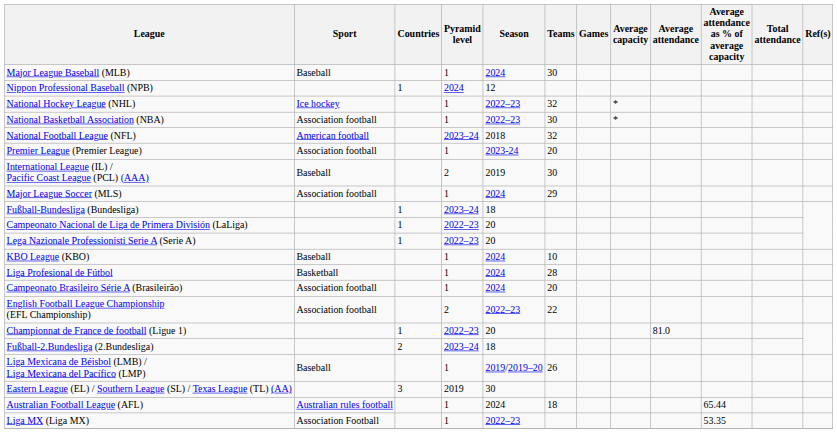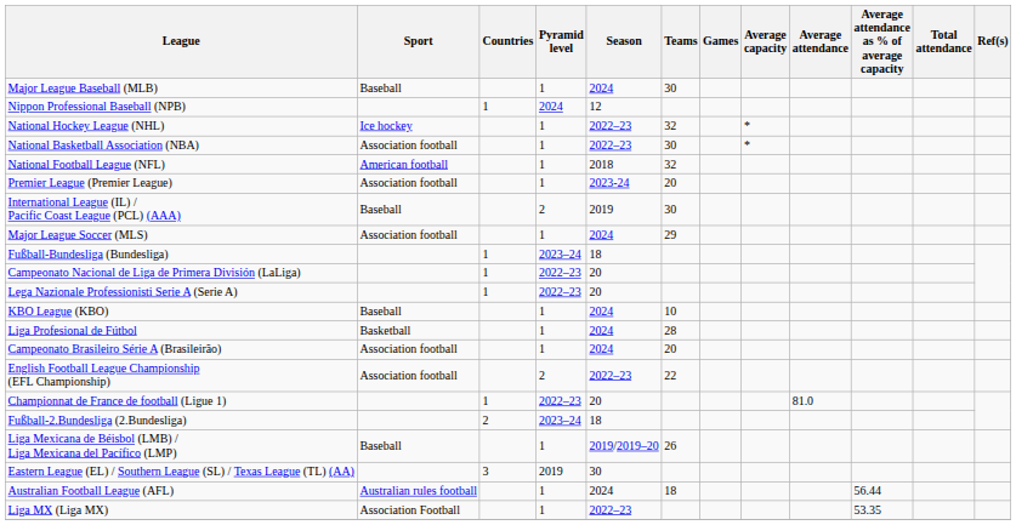 <table class="wikitable sortable">
 <tr>
 <th scope="col">League</th>
 <th scope="col">Sport</th>
 <th scope="col">Countries</th>
 <th scope="col">Pyramid<br>level</th>
 <th scope="col">Season</th>
 <th scope="col">Teams</th>
 <th scope="col">Games</th>
 <th scope="col">Average<br>capacity</th>
 <th scope="col">Average<br>attendance</th>
 <th scope="col">Average<br>attendance <br>as % of<br>average<br>capacity</th>
 <th scope="col">Total<br>attendance</th>
 <th scope="col">Ref(s)</th>
 </tr>
 <tr>
 <td><a href='#'>Major League Baseball</a> (MLB)</td>
 <td rowspan>Baseball</td>
 <td><br></td>
 <td>1</td>
 <td><a href='#'>2024</a></td>
 <td>30</td>
 <td></td>
 <td></td>
 <td></td>
 <td></td>
 <td></td>
 <td></td>
 </tr>
 <tr>
 <td><a href='#'>Nippon Professional Baseball</a> (NPB)</td>
 <td></td>
 <td>1</td>
 <td><a href='#'>2024</a></td>
 <td>12</td>
 <td></td>
 <td></td>
 <td></td>
 <td></td>
 <td></td>
 <td></td>
 </tr>
 <tr>
 <td><a href='#'>National Hockey League</a> (NHL)</td>
 <td><a href='#'>Ice hockey</a></td>
 <td><br></td>
 <td>1</td>
 <td><a href='#'>2022–23</a></td>
 <td>32</td>
 <td></td>
 <td> *</td>
 <td></td>
 <td></td>
 <td></td>
 <td></td>
 </tr>
 <tr>
 <td><a href='#'>National Basketball Association</a> (NBA)</td>
 <td>Association football</td>
 <td><br></td>
 <td>1</td>
 <td><a href='#'>2022–23</a></td>
 <td>30</td>
 <td></td>
 <td> *</td>
 <td></td>
 <td></td>
 <td></td>
 <td></td>
 </tr>
 <tr>
 <td><a href='#'>National Football League</a> (NFL)</td>
 <td><a href='#'>American football</a></td>
 <td></td>
-<td><a href='#'>2023–24</a></td>
+<td>1</td>
 <td>2018</td>
 <td>32</td>
 <td></td>
 <td></td>
 <td></td>
 <td></td>
 <td></td>
 <td></td>
 </tr>
 <tr>
 <td><a href='#'>Premier League</a> (Premier League)</td>
 <td>Association football</td>
 <td></td>
 <td>1</td>
 <td><a href='#'>2023-24</a></td>
 <td>20</td>
 <td></td>
 <td></td>
 <td></td>
 <td></td>
 <td></td>
 <td></td>
 </tr>
 <tr>
 <td><a href='#'>International League</a> (IL) /<br><a href='#'>Pacific Coast League</a> (PCL) <a href='#'>(AAA)</a></td>
 <td>Baseball</td>
 <td></td>
 <td>2</td>
 <td>2019</td>
 <td>30</td>
 <td></td>
 <td></td>
 <td></td>
 <td></td>
 <td></td>
 <td></td>
 </tr>
 <tr>
 <td><a href='#'>Major League Soccer</a> (MLS)</td>
 <td rowspan>Association football</td>
 <td><br></td>
 <td>1</td>
 <td><a href='#'>2024</a></td>
 <td>29</td>
 <td></td>
 <td></td>
 <td></td>
 <td></td>
 <td></td>
 <td></td>
 </tr>
 <tr>
 <td><a href='#'>Fußball-Bundesliga</a> (Bundesliga)</td>
 <td></td>
 <td>1</td>
 <td><a href='#'>2023–24</a></td>
 <td>18</td>
 <td></td>
 <td></td>
 <td></td>
 <td></td>
 <td></td>
 <td></td>
 </tr>
 <tr>
 <td><a href='#'>Campeonato Nacional de Liga de Primera División</a> (LaLiga)</td>
 <td></td>
 <td>1</td>
 <td><a href='#'>2022–23</a></td>
 <td>20</td>
 <td></td>
 <td></td>
 <td></td>
 <td></td>
 <td></td>
 <td></td>
 </tr>
 <tr>
 <td><a href='#'>Lega Nazionale Professionisti Serie A</a> (Serie A)</td>
 <td></td>
 <td>1</td>
 <td><a href='#'>2022–23</a></td>
 <td>20</td>
 <td></td>
 <td></td>
 <td></td>
 <td></td>
 <td></td>
 <td></td>
 </tr>
 <tr>
 <td><a href='#'>KBO League</a> (KBO)</td>
 <td>Baseball</td>
 <td></td>
 <td>1</td>
 <td><a href='#'>2024</a></td>
 <td>10</td>
 <td></td>
 <td></td>
 <td></td>
 <td></td>
 <td></td>
 <td></td>
 </tr>
 <tr>
 <td><a href='#'>Liga Profesional de Fútbol</a></td>
 <td>Basketball</td>
 <td></td>
 <td>1</td>
 <td><a href='#'>2024</a></td>
 <td>28</td>
 <td></td>
 <td></td>
 <td></td>
 <td></td>
 <td></td>
 <td></td>
 </tr>
 <tr>
 <td><a href='#'>Campeonato Brasileiro Série A</a> (Brasileirão)</td>
 <td rowspan>Association football</td>
 <td></td>
 <td>1</td>
 <td><a href='#'>2024</a></td>
 <td>20</td>
 <td></td>
 <td></td>
 <td></td>
 <td></td>
 <td></td>
 <td></td>
 </tr>
 <tr>
 <td><a href='#'>English Football League Championship</a><br>(EFL Championship)</td>
 <td rowspan>Association football</td>
 <td></td>
 <td>2</td>
 <td><a href='#'>2022–23</a></td>
 <td>22</td>
 <td></td>
 <td></td>
 <td></td>
 <td></td>
 <td></td>
 <td></td>
 </tr>
 <tr>
 <td><a href='#'>Championnat de France de football</a> (Ligue 1)</td>
 <td><br></td>
 <td>1</td>
 <td><a href='#'>2022–23</a></td>
 <td>20</td>
 <td></td>
 <td></td>
 <td></td>
 <td>81.0</td>
 <td></td>
 <td></td>
 </tr>
 <tr>
 <td><a href='#'>Fußball-2.Bundesliga</a> (2.Bundesliga)</td>
 <td></td>
 <td>2</td>
 <td><a href='#'>2023–24</a></td>
 <td>18</td>
 <td></td>
 <td></td>
 <td></td>
 <td></td>
 <td></td>
 <td></td>
 </tr>
 <tr>
 <td><a href='#'>Liga Mexicana de Béisbol</a> (LMB) /<br><a href='#'>Liga Mexicana del Pacífico</a> (LMP)</td>
 <td rowspan>Baseball</td>
 <td><br></td>
 <td>1</td>
 <td><a href='#'>2019</a>/<a href='#'>2019–20</a></td>
 <td>26</td>
 <td></td>
 <td></td>
 <td></td>
 <td></td>
 <td></td>
 <td></td>
 </tr>
 <tr>
 <td><a href='#'>Eastern League</a> (EL) / <a href='#'>Southern League</a> (SL) / <a href='#'>Texas League</a> (TL) <a href='#'>(AA)</a></td>
 <td></td>
 <td>3</td>
 <td>2019</td>
 <td>30</td>
 <td></td>
 <td></td>
 <td></td>
 <td></td>
 <td></td>
 <td></td>
 </tr>
 <tr>
 <td><a href='#'>Australian Football League</a> (AFL)</td>
 <td><a href='#'>Australian rules football</a></td>
 <td></td>
 <td>1</td>
 <td>2024</td>
 <td>18</td>
 <td></td>
 <td></td>
 <td></td>
-<td>65.44 </td>
+<td>56.44 </td>
 <td></td>
 <td></td>
 </tr>
 <tr>
 <td><a href='#'>Liga MX</a> (Liga MX)</td>
 <td>Association Football</td>
 <td></td>
 <td>1</td>
 <td><a href='#'>2022–23</a></td>
 <td></td>
 <td></td>
 <td></td>
 <td></td>
 <td>53.35</td>
 <td></td>
 <td></td>
 </tr>
 <tr>
 </tr>
 </table>
